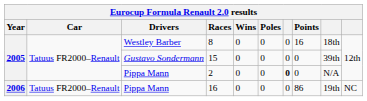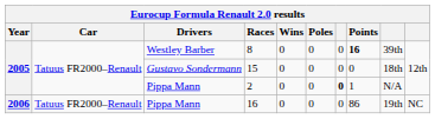 <table class="wikitable" style="font-size:95%">
 <tr>
 <th colspan=10><a href='#'>Eurocup Formula Renault 2.0</a> results</th>
 </tr>
 <tr>
 <th>Year</th>
 <th>Car</th>
 <th>Drivers</th>
 <th>Races</th>
 <th>Wins</th>
 <th>Poles</th>
 <th></th>
 <th>Points</th>
 <th></th>
 <th></th>
 </tr>
 <tr>
 <th rowspan=3><a href='#'>2005</a></th>
 <td rowspan=3><a href='#'>Tatuus</a> FR2000–<a href='#'>Renault</a></td>
 <td> <a href='#'>Westley Barber</a></td>
 <td>8</td>
 <td>0</td>
 <td>0</td>
 <td>0</td>
-<td>16</td>
-<td>18th</td>
+<td><strong>16</strong></td>
+<td>39th</td>
 <td rowspan=3>12th</td>
 </tr>
 <tr>
 <td> <em><a href='#'>Gustavo Sondermann</a></em></td>
 <td>15</td>
 <td>0</td>
 <td>0</td>
 <td>0</td>
 <td>0</td>
-<td>39th</td>
+<td>18th</td>
 </tr>
 <tr>
 <td> <a href='#'>Pippa Mann</a></td>
 <td>2</td>
 <td>0</td>
 <td>0</td>
 <td><strong>0</strong></td>
-<td>0</td>
+<td>1</td>
 <td>N/A</td>
 </tr>
 <tr>
 <th><a href='#'>2006</a></th>
 <td><a href='#'>Tatuus</a> FR2000–<a href='#'>Renault</a></td>
 <td> <a href='#'>Pippa Mann</a></td>
 <td>16</td>
 <td>0</td>
 <td>0</td>
 <td>0</td>
 <td>86</td>
 <td>19th</td>
 <td>NC</td>
 </tr>
 </table>
